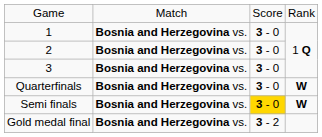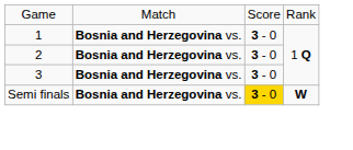 <table class="wikitable">
 <tr>
 <td style="text-align:center;">Game</td>
 <td style="text-align:center;">Match</td>
 <td style="text-align:center;">Score</td>
 <td style="text-align:center;">Rank</td>
 </tr>
 <tr>
 <td style="text-align:center;">1</td>
 <td><strong>Bosnia and Herzegovina</strong> vs. </td>
 <td style="text-align:center;"><strong>3</strong> - 0</td>
 <td rowspan="3" style="text-align:center;">1 <strong>Q</strong></td>
 </tr>
 <tr>
 <td style="text-align:center;">2</td>
 <td><strong>Bosnia and Herzegovina</strong> vs. </td>
 <td style="text-align:center;"><strong>3</strong> - 0</td>
 </tr>
 <tr>
 <td style="text-align:center;">3</td>
 <td><strong>Bosnia and Herzegovina</strong> vs. </td>
 <td style="text-align:center;"><strong>3</strong> - 0</td>
 </tr>
 <tr>
-<td style="text-align:center;">Quarterfinals</td>
-<td><strong>Bosnia and Herzegovina</strong> vs. </td>
-<td style="text-align:center;"><strong>3</strong> - 0</td>
-<td style="text-align:center;"><strong>W</strong></td>
-</tr>
-<tr>
 <td style="text-align:center;">Semi finals</td>
 <td><strong>Bosnia and Herzegovina</strong> vs. </td>
 <td style="background: gold; text-align:center;"><strong>3</strong> - 0</td>
 <td style="text-align:center;"><strong>W</strong></td>
 </tr>
-<tr>
-<td style="text-align:center;">Gold medal final</td>
-<td><strong>Bosnia and Herzegovina</strong> vs. </td>
-<td style="text-align:center;"><strong>3</strong> - 2</td>
-<td style="text-align:center;"></td>
-</tr>
 </table>
